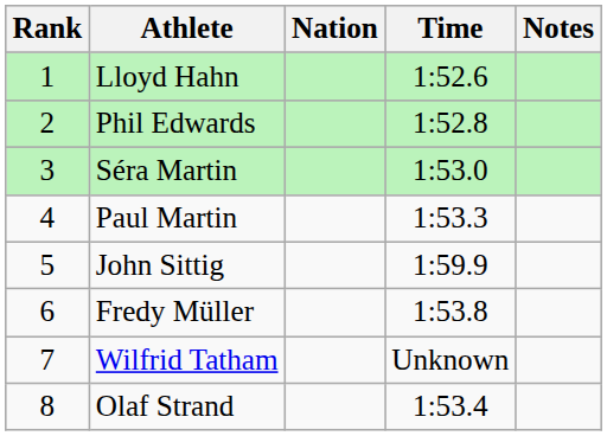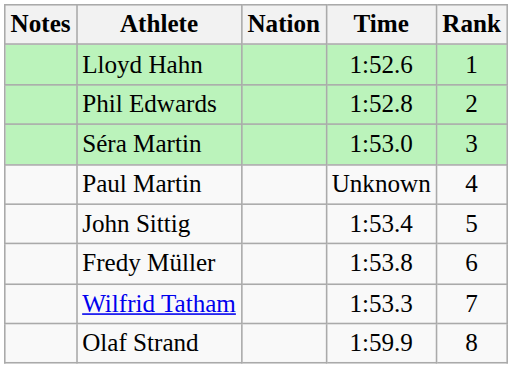 <table class="wikitable sortable" style="text-align:center">
 <tr>
-<th>Rank</th>
+<th>Notes</th>
 <th>Athlete</th>
 <th>Nation</th>
 <th>Time</th>
-<th>Notes</th>
+<th>Rank</th>
 </tr>
 <tr bgcolor=bbf3bb>
-<td>1</td>
+<td></td>
 <td align=left>Lloyd Hahn</td>
 <td align=left></td>
 <td>1:52.6</td>
-<td></td>
+<td>1</td>
 </tr>
 <tr bgcolor=bbf3bb>
-<td>2</td>
+<td></td>
 <td align=left>Phil Edwards</td>
 <td align=left></td>
 <td>1:52.8</td>
-<td></td>
+<td>2</td>
 </tr>
 <tr bgcolor=bbf3bb>
-<td>3</td>
+<td></td>
 <td align=left>Séra Martin</td>
 <td align=left></td>
 <td>1:53.0</td>
-<td></td>
+<td>3</td>
 </tr>
 <tr>
-<td>4</td>
+<td></td>
 <td align=left>Paul Martin</td>
 <td align=left></td>
-<td>1:53.3</td>
-<td></td>
+<td data-sort-value=1:55.0>Unknown</td>
+<td>4</td>
 </tr>
 <tr>
-<td>5</td>
+<td></td>
 <td align=left>John Sittig</td>
 <td align=left></td>
-<td>1:59.9</td>
-<td></td>
+<td>1:53.4</td>
+<td>5</td>
 </tr>
 <tr>
-<td>6</td>
+<td></td>
 <td align=left>Fredy Müller</td>
 <td align=left></td>
 <td>1:53.8</td>
-<td></td>
+<td>6</td>
 </tr>
 <tr>
-<td>7</td>
+<td></td>
 <td align=left><a href='#'>Wilfrid Tatham</a></td>
 <td align=left></td>
-<td data-sort-value=1:55.0>Unknown</td>
-<td></td>
+<td>1:53.3</td>
+<td>7</td>
 </tr>
 <tr>
-<td>8</td>
+<td></td>
 <td align=left>Olaf Strand</td>
 <td align=left></td>
-<td>1:53.4</td>
-<td></td>
+<td>1:59.9</td>
+<td>8</td>
 </tr>
 </table>
